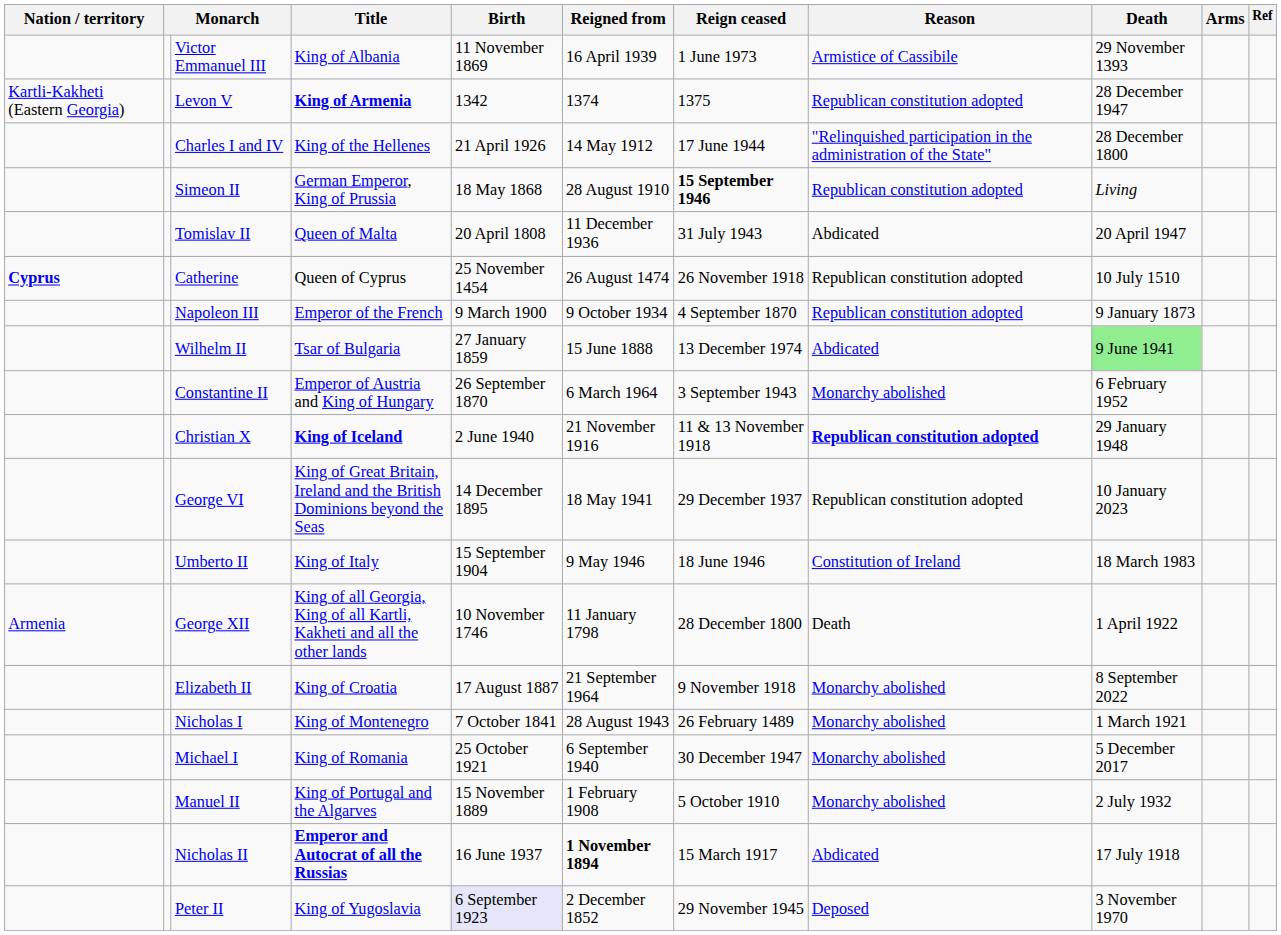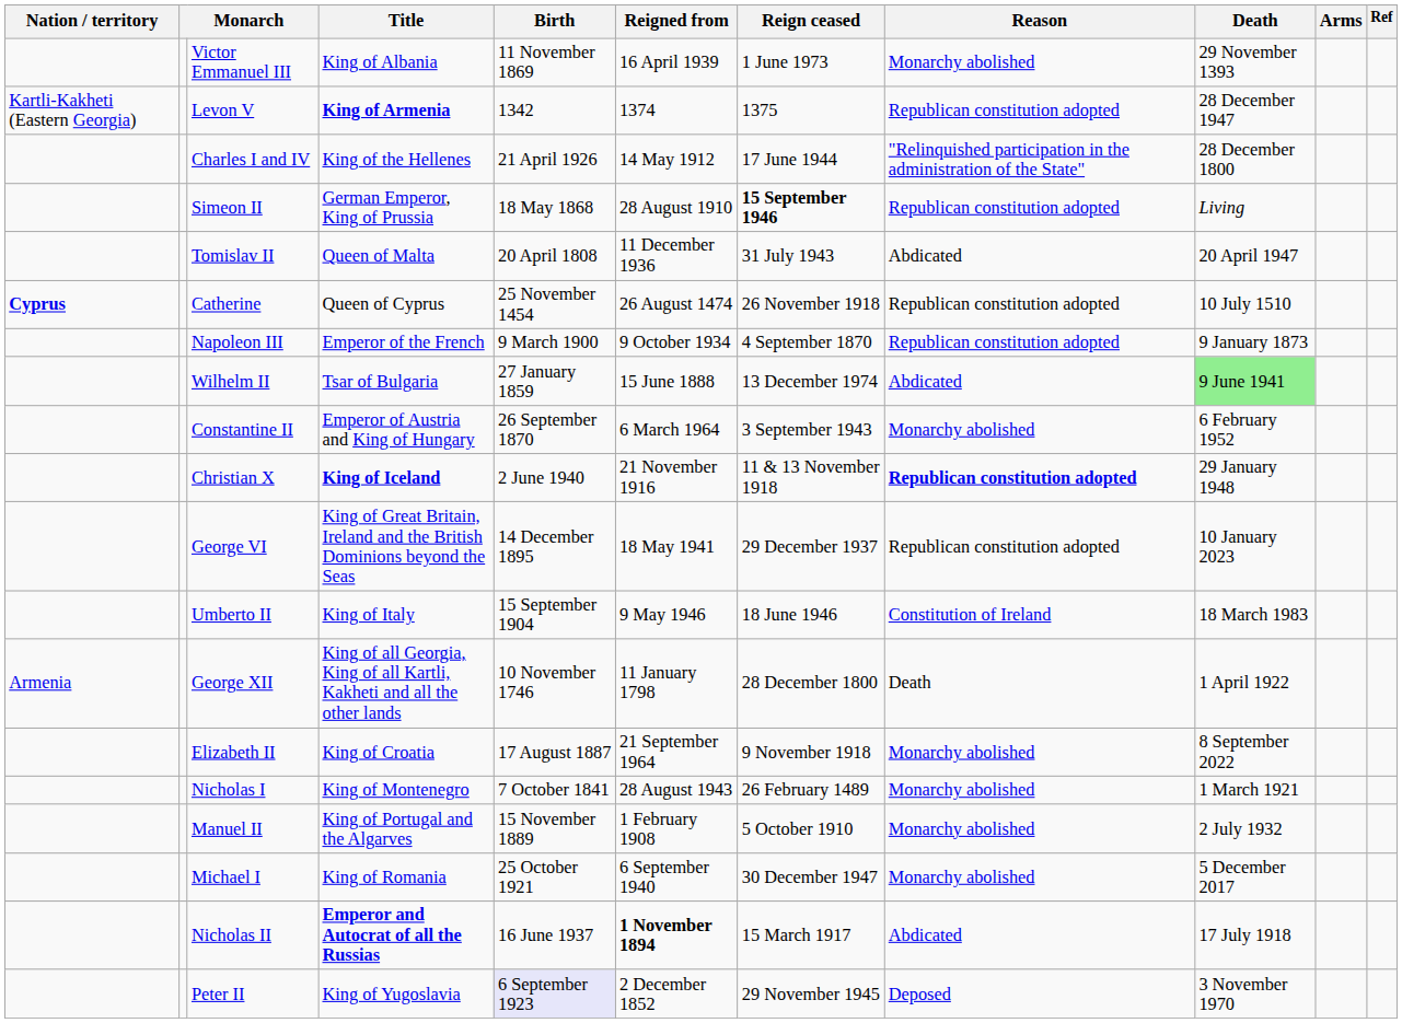 <table class="wikitable sortable">
 <tr>
 <th>Nation / territory</th>
 <th colspan=2>Monarch</th>
 <th width=150pt>Title</th>
 <th>Birth</th>
 <th>Reigned from</th>
 <th>Reign ceased</th>
 <th>Reason</th>
 <th>Death</th>
 <th>Arms</th>
 <th><sup>Ref</sup></th>
 </tr>
 <tr>
 <td></td>
 <td></td>
 <td><a href='#'>Victor Emmanuel III</a></td>
 <td><a href='#'>King of Albania</a></td>
 <td>11 November 1869</td>
 <td>16 April 1939</td>
 <td>1 June 1973</td>
-<td><a href='#'>Armistice of Cassibile</a></td>
+<td><a href='#'>Monarchy abolished</a></td>
 <td>29 November 1393</td>
 <td align=center></td>
 <td></td>
 </tr>
 <tr>
 <td> <a href='#'>Kartli-Kakheti</a> (Eastern <a href='#'>Georgia</a>)</td>
 <td></td>
 <td><a href='#'>Levon V</a></td>
 <td><strong><a href='#'>King of Armenia</a></strong></td>
 <td>1342</td>
 <td>1374</td>
 <td>1375</td>
 <td><a href='#'>Republican constitution adopted</a></td>
 <td>28 December 1947</td>
 <td align=center></td>
 </tr>
 <tr>
 <td></td>
 <td></td>
 <td><a href='#'>Charles I and IV</a></td>
 <td><a href='#'>King of the Hellenes</a></td>
 <td>21 April 1926</td>
 <td>14 May 1912</td>
 <td>17 June 1944</td>
 <td><a href='#'>"Relinquished participation in the administration of the State"</a></td>
 <td>28 December 1800</td>
 <td align="center"></td>
 <td></td>
 </tr>
 <tr>
 <td></td>
 <td></td>
 <td><a href='#'>Simeon II</a></td>
 <td><a href='#'>German Emperor</a>, <a href='#'>King of Prussia</a></td>
 <td>18 May 1868</td>
 <td>28 August 1910</td>
 <td><strong>15 September 1946</strong></td>
 <td><a href='#'>Republican constitution adopted</a></td>
 <td><em>Living</em></td>
 <td align=center></td>
 <td></td>
 </tr>
 <tr>
 <td></td>
 <td></td>
 <td><a href='#'>Tomislav II</a></td>
 <td><a href='#'>Queen of Malta</a></td>
 <td>20 April 1808</td>
 <td>11 December 1936</td>
 <td>31 July 1943</td>
 <td>Abdicated</td>
 <td>20 April 1947</td>
 <td align=center></td>
 <td></td>
 </tr>
 <tr>
 <td><strong> <a href='#'>Cyprus</a></strong></td>
 <td></td>
 <td><a href='#'>Catherine</a></td>
 <td>Queen of Cyprus</td>
 <td>25 November 1454</td>
 <td>26 August 1474</td>
 <td>26 November 1918</td>
 <td>Republican constitution adopted</td>
 <td>10 July 1510</td>
 <td align=center></td>
 <td></td>
 </tr>
 <tr>
 <td></td>
 <td></td>
 <td><a href='#'>Napoleon III</a></td>
 <td><a href='#'>Emperor of the French</a></td>
 <td>9 March 1900</td>
 <td>9 October 1934</td>
 <td>4 September 1870</td>
 <td><a href='#'>Republican constitution adopted</a></td>
 <td>9 January 1873</td>
 <td align=center></td>
 <td></td>
 </tr>
 <tr>
 <td></td>
 <td></td>
 <td><a href='#'>Wilhelm II</a></td>
 <td><a href='#'>Tsar of Bulgaria</a></td>
 <td>27 January 1859</td>
 <td>15 June 1888</td>
 <td>13 December 1974</td>
 <td><a href='#'>Abdicated</a></td>
 <td style="background: lightgreen;">9 June 1941</td>
 <td align="center"></td>
 <td></td>
 </tr>
 <tr>
 <td></td>
 <td></td>
 <td><a href='#'>Constantine II</a></td>
 <td><a href='#'>Emperor of Austria</a> and <a href='#'>King of Hungary</a></td>
 <td>26 September 1870</td>
 <td>6 March 1964</td>
 <td>3 September 1943</td>
 <td><a href='#'>Monarchy abolished</a></td>
 <td>6 February 1952</td>
 <td align=center></td>
 <td></td>
 </tr>
 <tr>
 <td></td>
 <td></td>
 <td><a href='#'>Christian X</a></td>
 <td><strong><a href='#'>King of Iceland</a></strong></td>
 <td>2 June 1940</td>
 <td>21 November 1916</td>
 <td>11 & 13 November 1918</td>
 <td><strong><a href='#'>Republican constitution adopted</a></strong></td>
 <td>29 January 1948</td>
 <td align=center></td>
 <td></td>
 </tr>
 <tr>
 <td></td>
 <td></td>
 <td><a href='#'>George VI</a></td>
 <td><a href='#'>King of Great Britain, Ireland and the British Dominions beyond the Seas</a></td>
 <td>14 December 1895</td>
 <td>18 May 1941</td>
 <td>29 December 1937</td>
 <td>Republican constitution adopted</td>
 <td>10 January 2023</td>
 <td align=center></td>
 </tr>
 <tr>
 <td></td>
 <td></td>
 <td><a href='#'>Umberto II</a></td>
 <td><a href='#'>King of Italy</a></td>
 <td>15 September 1904</td>
 <td>9 May 1946</td>
 <td>18 June 1946</td>
 <td><a href='#'>Constitution of Ireland</a></td>
 <td>18 March 1983</td>
 <td align=center></td>
 <td></td>
 </tr>
 <tr>
 <td> <a href='#'>Armenia</a></td>
 <td></td>
 <td><a href='#'>George XII</a></td>
 <td><a href='#'>King of all Georgia, King of all Kartli, Kakheti and all the other lands</a></td>
 <td>10 November 1746</td>
 <td>11 January 1798</td>
 <td>28 December 1800</td>
 <td>Death</td>
 <td>1 April 1922</td>
 <td align=center></td>
 </tr>
 <tr>
 <td></td>
 <td></td>
 <td><a href='#'>Elizabeth II</a></td>
 <td><a href='#'>King of Croatia</a></td>
 <td>17 August 1887</td>
 <td>21 September 1964</td>
 <td>9 November 1918</td>
 <td><a href='#'>Monarchy abolished</a></td>
 <td>8 September 2022</td>
 <td align=center></td>
 <td></td>
 </tr>
 <tr>
 <td></td>
 <td></td>
 <td><a href='#'>Nicholas I</a></td>
 <td><a href='#'>King of Montenegro</a></td>
 <td>7 October 1841</td>
 <td>28 August 1943</td>
 <td>26 February 1489</td>
 <td><a href='#'>Monarchy abolished</a></td>
 <td>1 March 1921</td>
 <td align=center></td>
 <td></td>
 </tr>
 <tr>
 <td></td>
 <td></td>
+<td><a href='#'>Manuel II</a></td>
+<td><a href='#'>King of Portugal and the Algarves</a></td>
+<td>15 November 1889</td>
+<td>1 February 1908</td>
+<td>5 October 1910</td>
+<td><a href='#'>Monarchy abolished</a></td>
+<td>2 July 1932</td>
+<td align=center></td>
+<td></td>
+</tr>
+<tr>
+<td></td>
+<td></td>
 <td><a href='#'>Michael I</a></td>
 <td><a href='#'>King of Romania</a></td>
 <td>25 October 1921</td>
 <td>6 September 1940</td>
 <td>30 December 1947</td>
 <td><a href='#'>Monarchy abolished</a></td>
 <td>5 December 2017</td>
-<td align=center></td>
-<td></td>
-</tr>
-<tr>
-<td></td>
-<td></td>
-<td><a href='#'>Manuel II</a></td>
-<td><a href='#'>King of Portugal and the Algarves</a></td>
-<td>15 November 1889</td>
-<td>1 February 1908</td>
-<td>5 October 1910</td>
-<td><a href='#'>Monarchy abolished</a></td>
-<td>2 July 1932</td>
 <td align=center></td>
 <td></td>
 </tr>
 <tr>
 <td></td>
 <td></td>
 <td><a href='#'>Nicholas II</a></td>
 <td><strong><a href='#'>Emperor and Autocrat of all the Russias</a></strong></td>
 <td>16 June 1937</td>
 <td><strong>1 November 1894</strong></td>
 <td>15 March 1917</td>
 <td><a href='#'>Abdicated</a></td>
 <td>17 July 1918</td>
 <td align=center></td>
 <td></td>
 </tr>
 <tr>
 <td></td>
 <td></td>
 <td><a href='#'>Peter II</a></td>
 <td><a href='#'>King of Yugoslavia</a></td>
 <td style="background: lavender;">6 September 1923</td>
 <td>2 December 1852</td>
 <td>29 November 1945</td>
 <td><a href='#'>Deposed</a></td>
 <td>3 November 1970</td>
 <td align=center></td>
 <td></td>
 </tr>
 </table>
